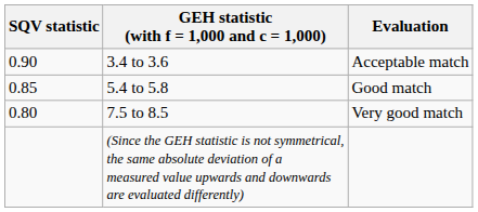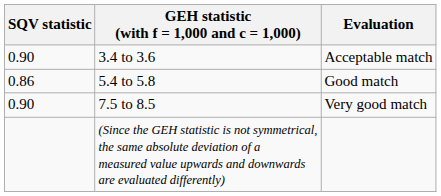 <table class="wikitable">
 <tr>
 <th>SQV statistic</th>
 <th>GEH statistic<br>(with f = 1,000 and c = 1,000)</th>
 <th>Evaluation</th>
 </tr>
 <tr>
 <td>0.90</td>
 <td>3.4 to 3.6</td>
 <td>Acceptable match</td>
 </tr>
 <tr>
-<td>0.85</td>
+<td>0.86</td>
 <td>5.4 to 5.8</td>
 <td>Good match</td>
 </tr>
 <tr>
-<td>0.80</td>
+<td>0.90</td>
 <td>7.5 to 8.5</td>
 <td>Very good match</td>
 </tr>
 <tr>
 <td></td>
 <td><em><small>(Since the GEH statistic is not symmetrical,</small></em><br><em><small>the same absolute deviation of a</small></em><br><em><small>measured value upwards and downwards</small></em><br><em><small>are evaluated differently)</small></em></td>
 <td></td>
 </tr>
 </table>
